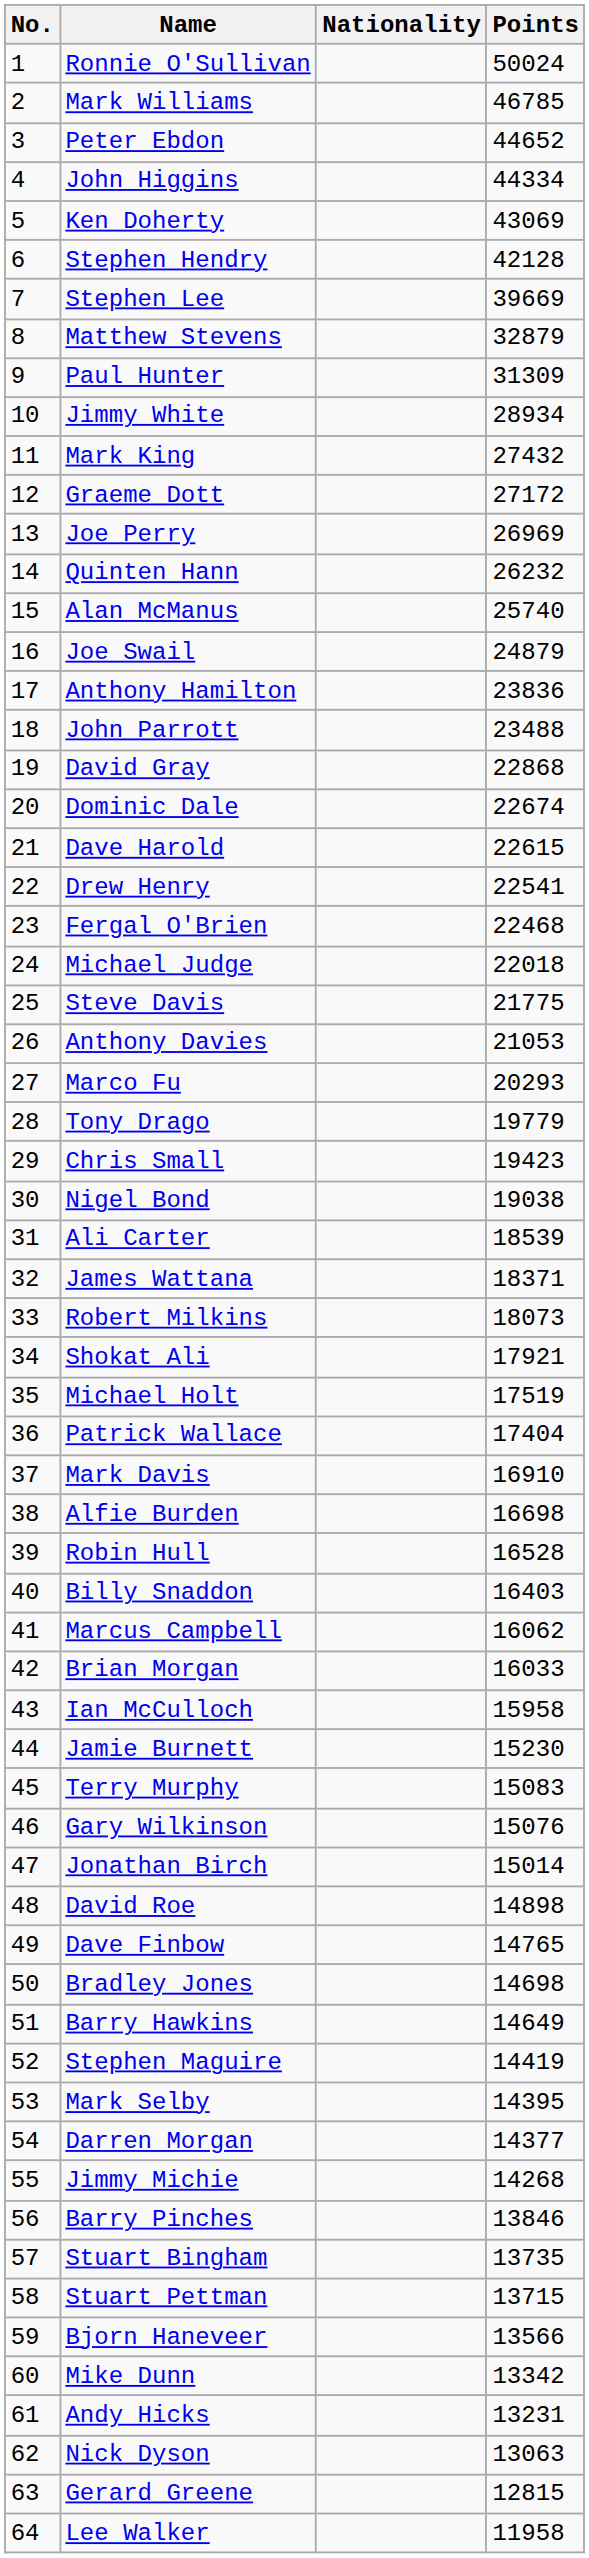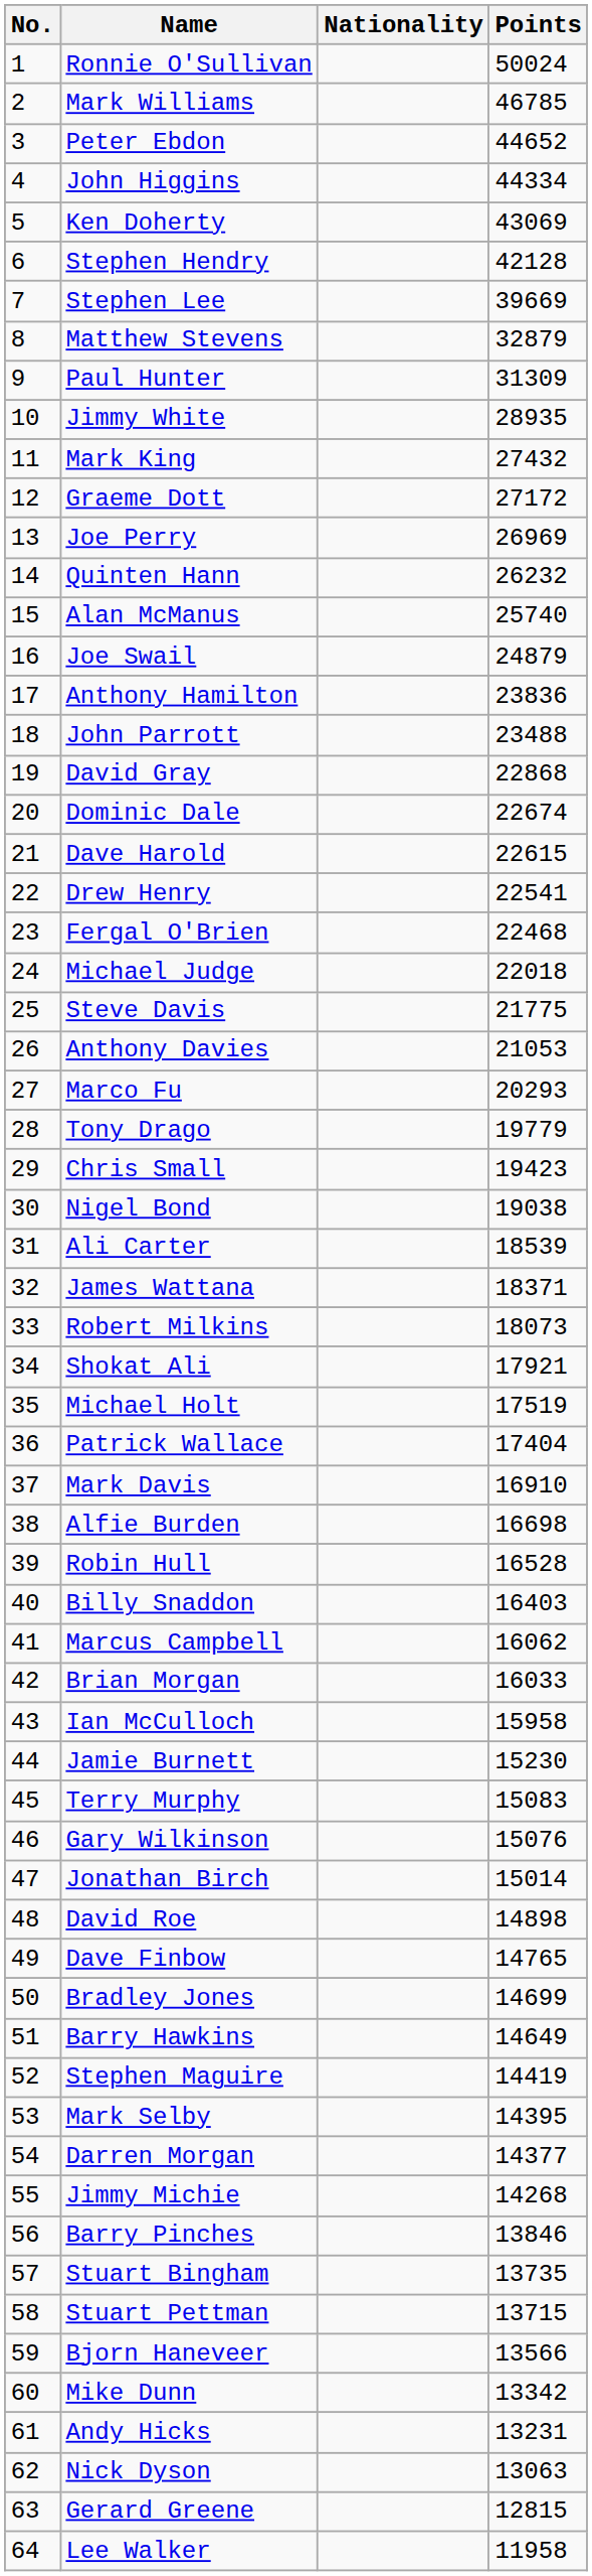 <table class="wikitable">
 <tr>
 <th>No.</th>
 <th align="left">Name</th>
 <th align="left">Nationality</th>
 <th align="left">Points</th>
 </tr>
 <tr>
 <td>1</td>
 <td><a href='#'>Ronnie O'Sullivan</a></td>
 <td></td>
 <td>50024</td>
 </tr>
 <tr>
 <td>2</td>
 <td><a href='#'>Mark Williams</a></td>
 <td></td>
 <td>46785</td>
 </tr>
 <tr>
 <td>3</td>
 <td><a href='#'>Peter Ebdon</a></td>
 <td></td>
 <td>44652</td>
 </tr>
 <tr>
 <td>4</td>
 <td><a href='#'>John Higgins</a></td>
 <td></td>
 <td>44334</td>
 </tr>
 <tr>
 <td>5</td>
 <td><a href='#'>Ken Doherty</a></td>
 <td></td>
 <td>43069</td>
 </tr>
 <tr>
 <td>6</td>
 <td><a href='#'>Stephen Hendry</a></td>
 <td></td>
 <td>42128</td>
 </tr>
 <tr>
 <td>7</td>
 <td><a href='#'>Stephen Lee</a></td>
 <td></td>
 <td>39669</td>
 </tr>
 <tr>
 <td>8</td>
 <td><a href='#'>Matthew Stevens</a></td>
 <td></td>
 <td>32879</td>
 </tr>
 <tr>
 <td>9</td>
 <td><a href='#'>Paul Hunter</a></td>
 <td></td>
 <td>31309</td>
 </tr>
 <tr>
 <td>10</td>
 <td><a href='#'>Jimmy White</a></td>
 <td></td>
-<td>28934</td>
+<td>28935</td>
 </tr>
 <tr>
 <td>11</td>
 <td><a href='#'>Mark King</a></td>
 <td></td>
 <td>27432</td>
 </tr>
 <tr>
 <td>12</td>
 <td><a href='#'>Graeme Dott</a></td>
 <td></td>
 <td>27172</td>
 </tr>
 <tr>
 <td>13</td>
 <td><a href='#'>Joe Perry</a></td>
 <td></td>
 <td>26969</td>
 </tr>
 <tr>
 <td>14</td>
 <td><a href='#'>Quinten Hann</a></td>
 <td></td>
 <td>26232</td>
 </tr>
 <tr>
 <td>15</td>
 <td><a href='#'>Alan McManus</a></td>
 <td></td>
 <td>25740</td>
 </tr>
 <tr>
 <td>16</td>
 <td><a href='#'>Joe Swail</a></td>
 <td></td>
 <td>24879</td>
 </tr>
 <tr>
 <td>17</td>
 <td><a href='#'>Anthony Hamilton</a></td>
 <td></td>
 <td>23836</td>
 </tr>
 <tr>
 <td>18</td>
 <td><a href='#'>John Parrott</a></td>
 <td></td>
 <td>23488</td>
 </tr>
 <tr>
 <td>19</td>
 <td><a href='#'>David Gray</a></td>
 <td></td>
 <td>22868</td>
 </tr>
 <tr>
 <td>20</td>
 <td><a href='#'>Dominic Dale</a></td>
 <td></td>
 <td>22674</td>
 </tr>
 <tr>
 <td>21</td>
 <td><a href='#'>Dave Harold</a></td>
 <td></td>
 <td>22615</td>
 </tr>
 <tr>
 <td>22</td>
 <td><a href='#'>Drew Henry</a></td>
 <td></td>
 <td>22541</td>
 </tr>
 <tr>
 <td>23</td>
 <td><a href='#'>Fergal O'Brien</a></td>
 <td></td>
 <td>22468</td>
 </tr>
 <tr>
 <td>24</td>
 <td><a href='#'>Michael Judge</a></td>
 <td></td>
 <td>22018</td>
 </tr>
 <tr>
 <td>25</td>
 <td><a href='#'>Steve Davis</a></td>
 <td></td>
 <td>21775</td>
 </tr>
 <tr>
 <td>26</td>
 <td><a href='#'>Anthony Davies</a></td>
 <td></td>
 <td>21053</td>
 </tr>
 <tr>
 <td>27</td>
 <td><a href='#'>Marco Fu</a></td>
 <td></td>
 <td>20293</td>
 </tr>
 <tr>
 <td>28</td>
 <td><a href='#'>Tony Drago</a></td>
 <td></td>
 <td>19779</td>
 </tr>
 <tr>
 <td>29</td>
 <td><a href='#'>Chris Small</a></td>
 <td></td>
 <td>19423</td>
 </tr>
 <tr>
 <td>30</td>
 <td><a href='#'>Nigel Bond</a></td>
 <td></td>
 <td>19038</td>
 </tr>
 <tr>
 <td>31</td>
 <td><a href='#'>Ali Carter</a></td>
 <td></td>
 <td>18539</td>
 </tr>
 <tr>
 <td>32</td>
 <td><a href='#'>James Wattana</a></td>
 <td></td>
 <td>18371</td>
 </tr>
 <tr>
 <td>33</td>
 <td><a href='#'>Robert Milkins</a></td>
 <td></td>
 <td>18073</td>
 </tr>
 <tr>
 <td>34</td>
 <td><a href='#'>Shokat Ali</a></td>
 <td></td>
 <td>17921</td>
 </tr>
 <tr>
 <td>35</td>
 <td><a href='#'>Michael Holt</a></td>
 <td></td>
 <td>17519</td>
 </tr>
 <tr>
 <td>36</td>
 <td><a href='#'>Patrick Wallace</a></td>
 <td></td>
 <td>17404</td>
 </tr>
 <tr>
 <td>37</td>
 <td><a href='#'>Mark Davis</a></td>
 <td></td>
 <td>16910</td>
 </tr>
 <tr>
 <td>38</td>
 <td><a href='#'>Alfie Burden</a></td>
 <td></td>
 <td>16698</td>
 </tr>
 <tr>
 <td>39</td>
 <td><a href='#'>Robin Hull</a></td>
 <td></td>
 <td>16528</td>
 </tr>
 <tr>
 <td>40</td>
 <td><a href='#'>Billy Snaddon</a></td>
 <td></td>
 <td>16403</td>
 </tr>
 <tr>
 <td>41</td>
 <td><a href='#'>Marcus Campbell</a></td>
 <td></td>
 <td>16062</td>
 </tr>
 <tr>
 <td>42</td>
 <td><a href='#'>Brian Morgan</a></td>
 <td></td>
 <td>16033</td>
 </tr>
 <tr>
 <td>43</td>
 <td><a href='#'>Ian McCulloch</a></td>
 <td></td>
 <td>15958</td>
 </tr>
 <tr>
 <td>44</td>
 <td><a href='#'>Jamie Burnett</a></td>
 <td></td>
 <td>15230</td>
 </tr>
 <tr>
 <td>45</td>
 <td><a href='#'>Terry Murphy</a></td>
 <td></td>
 <td>15083</td>
 </tr>
 <tr>
 <td>46</td>
 <td><a href='#'>Gary Wilkinson</a></td>
 <td></td>
 <td>15076</td>
 </tr>
 <tr>
 <td>47</td>
 <td><a href='#'>Jonathan Birch</a></td>
 <td></td>
 <td>15014</td>
 </tr>
 <tr>
 <td>48</td>
 <td><a href='#'>David Roe</a></td>
 <td></td>
 <td>14898</td>
 </tr>
 <tr>
 <td>49</td>
 <td><a href='#'>Dave Finbow</a></td>
 <td></td>
 <td>14765</td>
 </tr>
 <tr>
 <td>50</td>
 <td><a href='#'>Bradley Jones</a></td>
 <td></td>
-<td>14698</td>
+<td>14699</td>
 </tr>
 <tr>
 <td>51</td>
 <td><a href='#'>Barry Hawkins</a></td>
 <td></td>
 <td>14649</td>
 </tr>
 <tr>
 <td>52</td>
 <td><a href='#'>Stephen Maguire</a></td>
 <td></td>
 <td>14419</td>
 </tr>
 <tr>
 <td>53</td>
 <td><a href='#'>Mark Selby</a></td>
 <td></td>
 <td>14395</td>
 </tr>
 <tr>
 <td>54</td>
 <td><a href='#'>Darren Morgan</a></td>
 <td></td>
 <td>14377</td>
 </tr>
 <tr>
 <td>55</td>
 <td><a href='#'>Jimmy Michie</a></td>
 <td></td>
 <td>14268</td>
 </tr>
 <tr>
 <td>56</td>
 <td><a href='#'>Barry Pinches</a></td>
 <td></td>
 <td>13846</td>
 </tr>
 <tr>
 <td>57</td>
 <td><a href='#'>Stuart Bingham</a></td>
 <td></td>
 <td>13735</td>
 </tr>
 <tr>
 <td>58</td>
 <td><a href='#'>Stuart Pettman</a></td>
 <td></td>
 <td>13715</td>
 </tr>
 <tr>
 <td>59</td>
 <td><a href='#'>Bjorn Haneveer</a></td>
 <td></td>
 <td>13566</td>
 </tr>
 <tr>
 <td>60</td>
 <td><a href='#'>Mike Dunn</a></td>
 <td></td>
 <td>13342</td>
 </tr>
 <tr>
 <td>61</td>
 <td><a href='#'>Andy Hicks</a></td>
 <td></td>
 <td>13231</td>
 </tr>
 <tr>
 <td>62</td>
 <td><a href='#'>Nick Dyson</a></td>
 <td></td>
 <td>13063</td>
 </tr>
 <tr>
 <td>63</td>
 <td><a href='#'>Gerard Greene</a></td>
 <td></td>
 <td>12815</td>
 </tr>
 <tr>
 <td>64</td>
 <td><a href='#'>Lee Walker</a></td>
 <td></td>
 <td>11958</td>
 </tr>
 </table>
